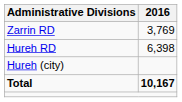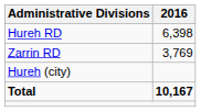 <table class="wikitable">
 <tr>
 <th>Administrative Divisions</th>
 <th>2016</th>
 </tr>
 <tr>
+<td><a href='#'>Hureh RD</a></td>
+<td style="text-align: right;">6,398</td>
+</tr>
+<tr>
 <td><a href='#'>Zarrin RD</a></td>
 <td style="text-align: right;">3,769</td>
-</tr>
-<tr>
-<td><a href='#'>Hureh RD</a></td>
-<td style="text-align: right;">6,398</td>
 </tr>
 <tr>
 <td><a href='#'>Hureh</a> (city)</td>
 <td style="text-align: right;"></td>
 </tr>
 <tr>
 <td><strong>Total</strong></td>
 <td style="text-align: right;"><strong>10,167</strong></td>
 </tr>
 <tr>
 <td colspan=2></td>
 </tr>
 </table>
